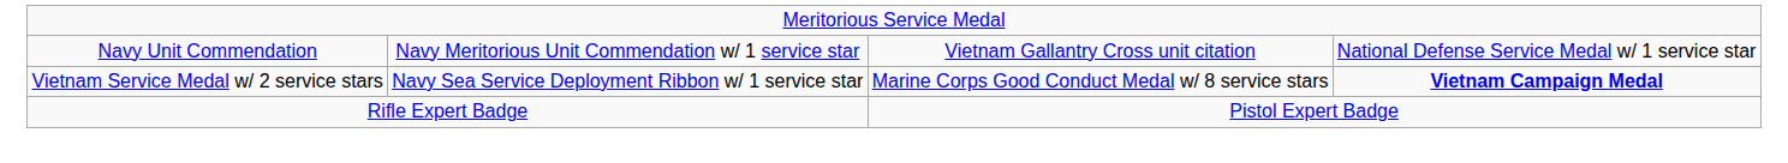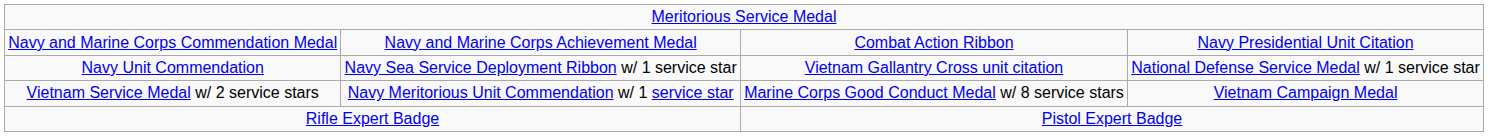 <table class="wikitable" style="margin:1em auto; text-align:center;">
 <tr>
 <td colspan="4"><a href='#'>Meritorious Service Medal</a></td>
 </tr>
 <tr>
+<td><a href='#'>Navy and Marine Corps Commendation Medal</a></td>
+<td><a href='#'>Navy and Marine Corps Achievement Medal</a></td>
+<td><a href='#'>Combat Action Ribbon</a></td>
+<td><a href='#'>Navy Presidential Unit Citation</a></td>
+</tr>
+<tr>
 <td><a href='#'>Navy Unit Commendation</a></td>
-<td><a href='#'>Navy Meritorious Unit Commendation</a> w/ 1 <a href='#'>service star</a></td>
+<td><a href='#'>Navy Sea Service Deployment Ribbon</a> w/ 1 service star</td>
 <td><a href='#'>Vietnam Gallantry Cross unit citation</a></td>
 <td><a href='#'>National Defense Service Medal</a> w/ 1 service star</td>
 </tr>
 <tr>
 <td><a href='#'>Vietnam Service Medal</a> w/ 2 service stars</td>
-<td><a href='#'>Navy Sea Service Deployment Ribbon</a> w/ 1 service star</td>
+<td><a href='#'>Navy Meritorious Unit Commendation</a> w/ 1 <a href='#'>service star</a></td>
 <td><a href='#'>Marine Corps Good Conduct Medal</a> w/ 8 service stars</td>
-<td><strong><a href='#'>Vietnam Campaign Medal</a></strong></td>
+<td><a href='#'>Vietnam Campaign Medal</a></td>
 </tr>
 <tr>
 <td colspan="2"><a href='#'>Rifle Expert Badge</a></td>
 <td colspan="2"><a href='#'>Pistol Expert Badge</a></td>
 </tr>
 </table>
